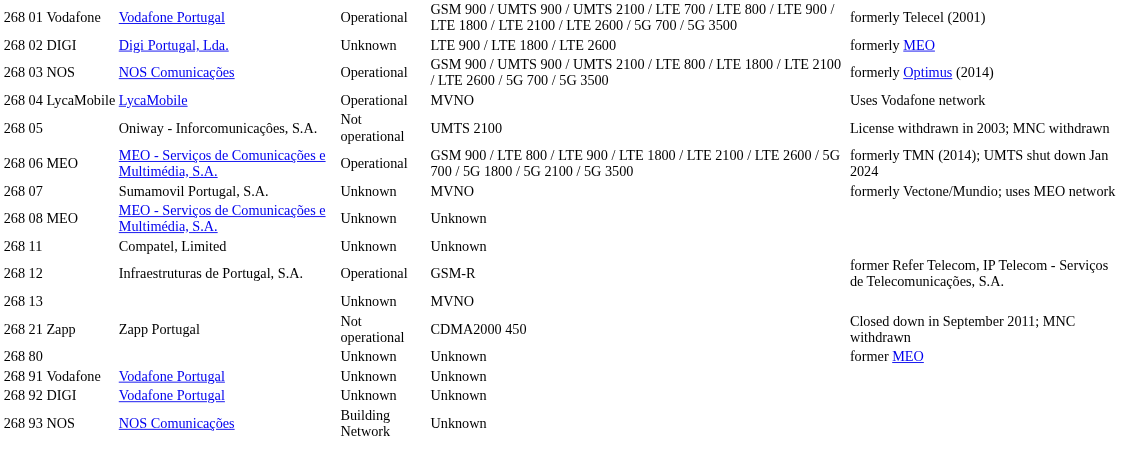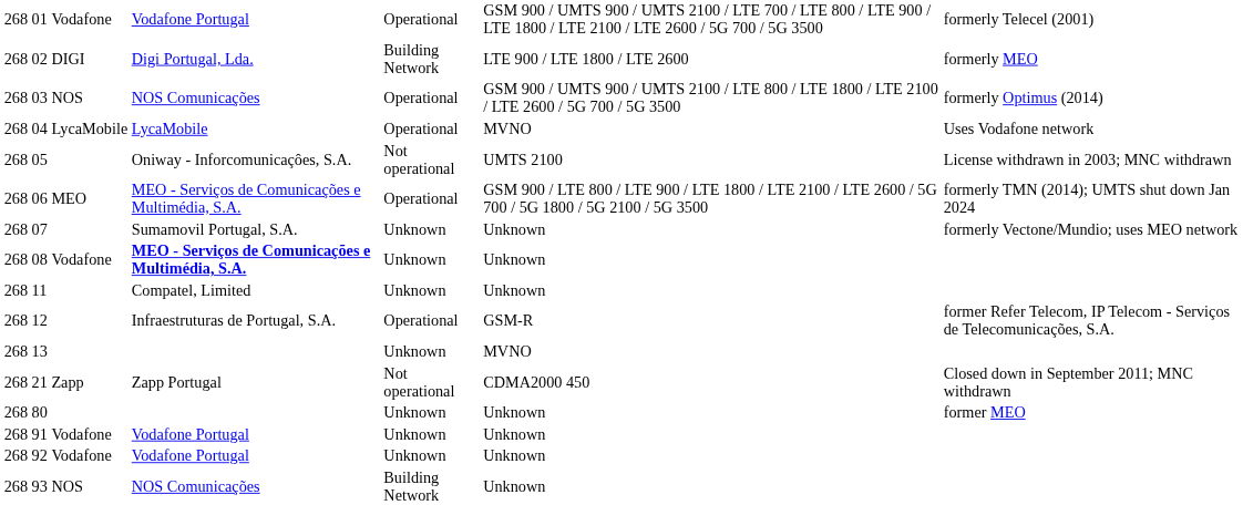 <table>
 <tr>
 <td>268</td>
 <td>01</td>
 <td>Vodafone</td>
 <td><a href='#'>Vodafone Portugal</a></td>
 <td>Operational</td>
 <td>GSM 900 / UMTS 900 / UMTS 2100 / LTE 700 / LTE 800 / LTE 900 / LTE 1800 / LTE 2100 / LTE 2600 / 5G 700 / 5G 3500</td>
 <td>formerly Telecel (2001)</td>
 </tr>
 <tr>
 <td>268</td>
 <td>02</td>
 <td>DIGI</td>
 <td><a href='#'>Digi Portugal, Lda.</a></td>
-<td>Unknown</td>
+<td>Building Network</td>
 <td>LTE 900 / LTE 1800 / LTE 2600</td>
 <td>formerly <a href='#'>MEO</a></td>
 </tr>
 <tr>
 <td>268</td>
 <td>03</td>
 <td>NOS</td>
 <td><a href='#'>NOS Comunicações</a></td>
 <td>Operational</td>
 <td>GSM 900 / UMTS 900 / UMTS 2100 / LTE 800 / LTE 1800 / LTE 2100 / LTE 2600 / 5G 700 / 5G 3500</td>
 <td>formerly <a href='#'>Optimus</a> (2014)</td>
 </tr>
 <tr>
 <td>268</td>
 <td>04</td>
 <td>LycaMobile</td>
 <td><a href='#'>LycaMobile</a></td>
 <td>Operational</td>
 <td>MVNO</td>
 <td>Uses Vodafone network</td>
 </tr>
 <tr>
 <td>268</td>
 <td>05</td>
 <td></td>
 <td>Oniway - Inforcomunicaçôes, S.A.</td>
 <td>Not operational</td>
 <td>UMTS 2100</td>
 <td> License withdrawn in 2003; MNC withdrawn</td>
 </tr>
 <tr>
 <td>268</td>
 <td>06</td>
 <td>MEO</td>
 <td><a href='#'>MEO - Serviços de Comunicações e Multimédia, S.A.</a></td>
 <td>Operational</td>
 <td>GSM 900 / LTE 800 / LTE 900 / LTE 1800 / LTE 2100 / LTE 2600 / 5G 700 / 5G 1800 / 5G 2100 / 5G 3500</td>
 <td>formerly TMN (2014); UMTS shut down Jan 2024</td>
 </tr>
 <tr>
 <td>268</td>
 <td>07</td>
 <td></td>
 <td>Sumamovil Portugal, S.A.</td>
 <td>Unknown</td>
-<td>MVNO</td>
+<td>Unknown</td>
 <td>formerly Vectone/Mundio; uses MEO network</td>
 </tr>
 <tr>
 <td>268</td>
 <td>08</td>
-<td>MEO</td>
-<td><a href='#'>MEO - Serviços de Comunicações e Multimédia, S.A.</a></td>
+<td>Vodafone</td>
+<td><strong><a href='#'>MEO - Serviços de Comunicações e Multimédia, S.A.</a></strong></td>
 <td>Unknown</td>
 <td>Unknown</td>
 <td></td>
 </tr>
 <tr>
 <td>268</td>
 <td>11</td>
 <td></td>
 <td>Compatel, Limited</td>
 <td>Unknown</td>
 <td>Unknown</td>
 <td></td>
 </tr>
 <tr>
 <td>268</td>
 <td>12</td>
 <td></td>
 <td>Infraestruturas de Portugal, S.A.</td>
 <td>Operational</td>
 <td>GSM-R</td>
 <td>former Refer Telecom, IP Telecom - Serviços de Telecomunicações, S.A.</td>
 </tr>
 <tr>
 <td>268</td>
 <td>13</td>
 <td></td>
 <td></td>
 <td>Unknown</td>
 <td>MVNO</td>
 <td></td>
 </tr>
 <tr>
 <td>268</td>
 <td>21</td>
 <td>Zapp</td>
 <td>Zapp Portugal</td>
 <td>Not operational</td>
 <td>CDMA2000 450</td>
 <td>Closed down in September 2011; MNC withdrawn</td>
 </tr>
 <tr>
 <td>268</td>
 <td>80</td>
 <td></td>
 <td></td>
 <td>Unknown</td>
 <td>Unknown</td>
 <td>former <a href='#'>MEO</a></td>
 </tr>
 <tr>
 <td>268</td>
 <td>91</td>
 <td>Vodafone</td>
 <td><a href='#'>Vodafone Portugal</a></td>
 <td>Unknown</td>
 <td>Unknown</td>
 <td></td>
 </tr>
 <tr>
 <td>268</td>
 <td>92</td>
-<td>DIGI</td>
+<td>Vodafone</td>
 <td><a href='#'>Vodafone Portugal</a></td>
 <td>Unknown</td>
 <td>Unknown</td>
 <td></td>
 </tr>
 <tr>
 <td>268</td>
 <td>93</td>
 <td>NOS</td>
 <td><a href='#'>NOS Comunicações</a></td>
 <td>Building Network</td>
 <td>Unknown</td>
 <td></td>
 </tr>
 </table>
